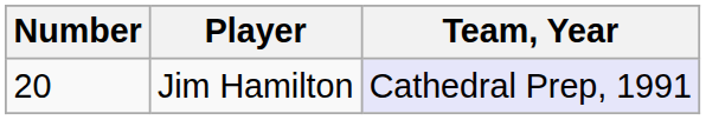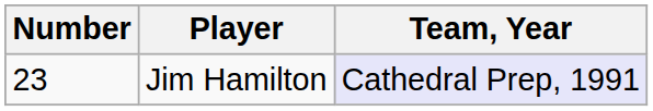 <table class="wikitable">
 <tr>
 <th>Number</th>
 <th>Player</th>
 <th>Team, Year</th>
 </tr>
 <tr>
-<td>20</td>
+<td>23</td>
 <td>Jim Hamilton</td>
 <td style="background: lavender;">Cathedral Prep, 1991</td>
 </tr>
 </table>
